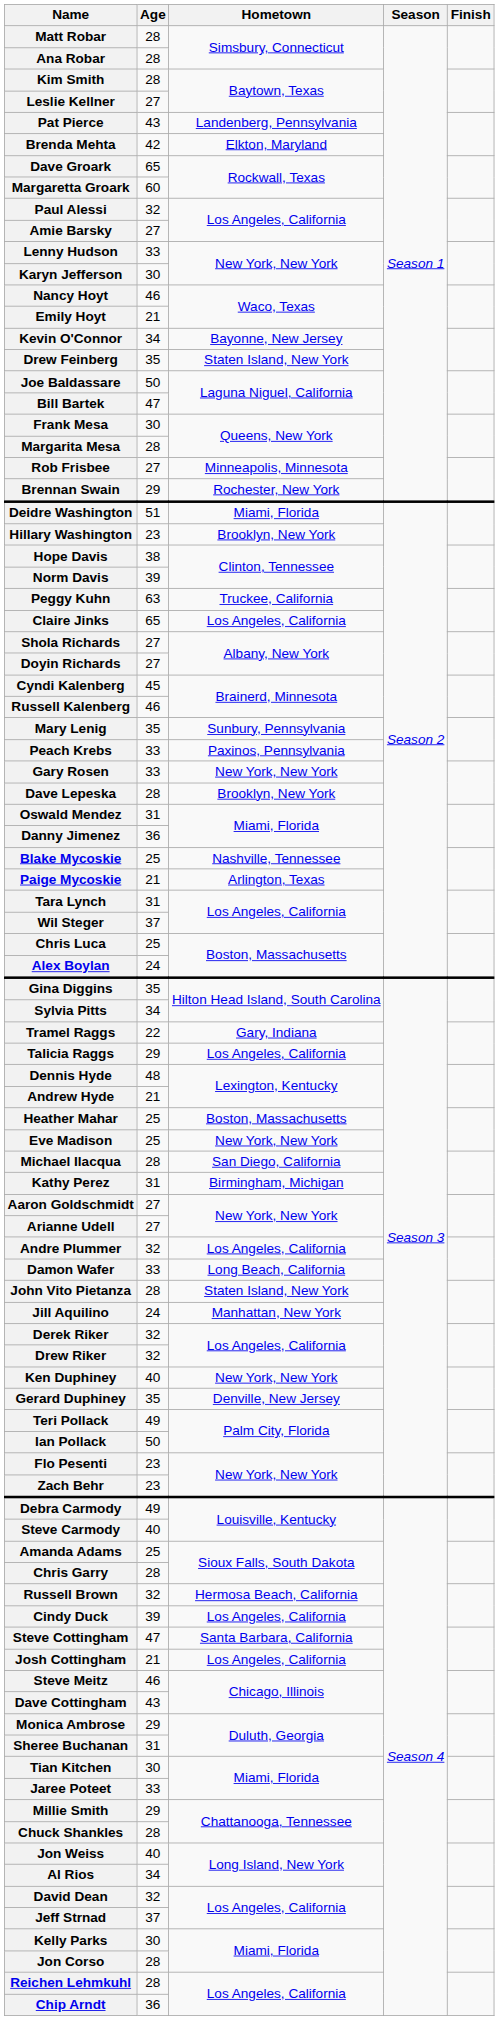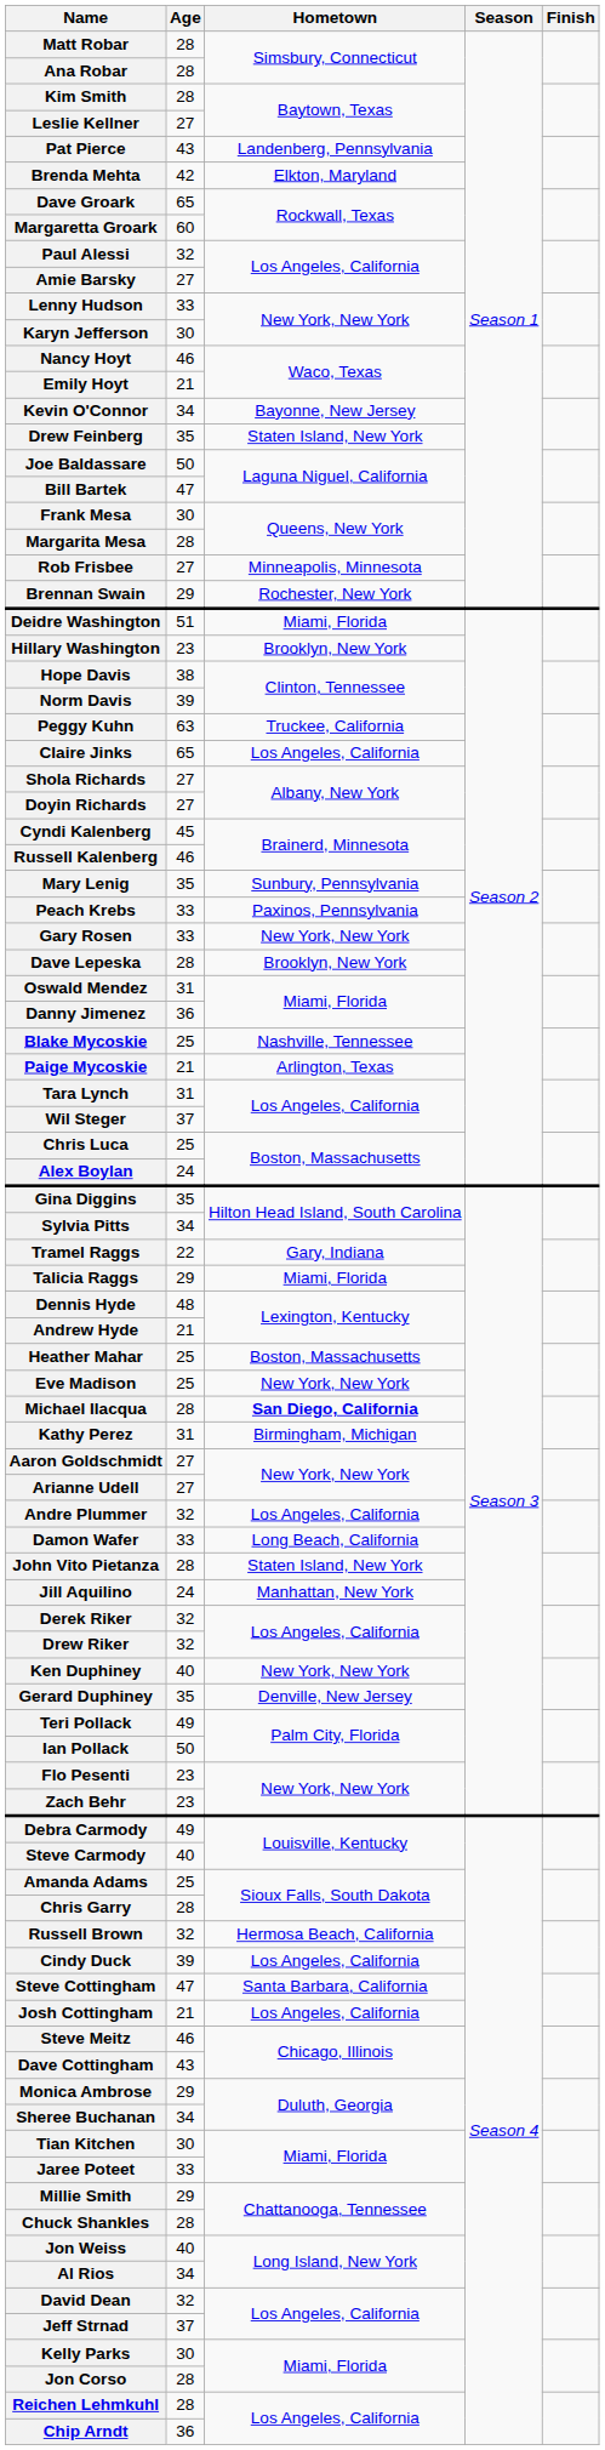 <table class="wikitable sortable" style="text-align:center;">
 <tr>
 <th scope="col">Name</th>
 <th scope="col">Age</th>
 <th scope="col" class=unsortable>Hometown</th>
 <th scope="col" class=unsortable>Season</th>
 <th scope="col">Finish</th>
 </tr>
 <tr>
 <th scope="row">Matt Robar</th>
 <td>28</td>
 <td rowspan="2"><a href='#'>Simsbury, Connecticut</a></td>
 <td rowspan="22"><a href='#'><em>Season 1</em></a></td>
 <td rowspan="2"></td>
 </tr>
 <tr>
 <th scope="row">Ana Robar</th>
 <td>28</td>
 </tr>
 <tr>
 <th scope="row">Kim Smith</th>
 <td>28</td>
 <td rowspan="2"><a href='#'>Baytown, Texas</a></td>
 <td rowspan="2"></td>
 </tr>
 <tr>
 <th scope="row">Leslie Kellner</th>
 <td>27</td>
 </tr>
 <tr>
 <th scope="row">Pat Pierce</th>
 <td>43</td>
 <td><a href='#'>Landenberg, Pennsylvania</a></td>
 <td rowspan="2"></td>
 </tr>
 <tr>
 <th scope="row">Brenda Mehta</th>
 <td>42</td>
 <td><a href='#'>Elkton, Maryland</a></td>
 </tr>
 <tr>
 <th scope="row">Dave Groark</th>
 <td>65</td>
 <td rowspan="2"><a href='#'>Rockwall, Texas</a></td>
 <td rowspan="2"></td>
 </tr>
 <tr>
 <th scope="row">Margaretta Groark</th>
 <td>60</td>
 </tr>
 <tr>
 <th scope="row">Paul Alessi</th>
 <td>32</td>
 <td rowspan="2"><a href='#'>Los Angeles, California</a></td>
 <td rowspan="2"></td>
 </tr>
 <tr>
 <th scope="row">Amie Barsky</th>
 <td>27</td>
 </tr>
 <tr>
 <th scope="row">Lenny Hudson</th>
 <td>33</td>
 <td rowspan="2"><a href='#'>New York, New York</a></td>
 <td rowspan="2"></td>
 </tr>
 <tr>
 <th scope="row">Karyn Jefferson</th>
 <td>30</td>
 </tr>
 <tr>
 <th scope="row">Nancy Hoyt</th>
 <td>46</td>
 <td rowspan="2"><a href='#'>Waco, Texas</a></td>
 <td rowspan="2"></td>
 </tr>
 <tr>
 <th scope="row">Emily Hoyt</th>
 <td>21</td>
 </tr>
 <tr>
 <th scope="row">Kevin O'Connor</th>
 <td>34</td>
 <td><a href='#'>Bayonne, New Jersey</a></td>
 <td rowspan="2"></td>
 </tr>
 <tr>
 <th scope="row">Drew Feinberg</th>
 <td>35</td>
 <td><a href='#'>Staten Island, New York</a></td>
 </tr>
 <tr>
 <th scope="row">Joe Baldassare</th>
 <td>50</td>
 <td rowspan="2"><a href='#'>Laguna Niguel, California</a></td>
 <td rowspan="2"></td>
 </tr>
 <tr>
 <th scope="row">Bill Bartek</th>
 <td>47</td>
 </tr>
 <tr>
 <th scope="row">Frank Mesa</th>
 <td>30</td>
 <td rowspan="2"><a href='#'>Queens, New York</a></td>
 <td rowspan="2"></td>
 </tr>
 <tr>
 <th scope="row">Margarita Mesa</th>
 <td>28</td>
 </tr>
 <tr>
 <th scope="row">Rob Frisbee</th>
 <td>27</td>
 <td><a href='#'>Minneapolis, Minnesota</a></td>
 <td rowspan="2"></td>
 </tr>
 <tr>
 <th scope="row">Brennan Swain</th>
 <td>29</td>
 <td><a href='#'>Rochester, New York</a></td>
 </tr>
 <tr style="border-top:3px solid">
 <th scope="row">Deidre Washington</th>
 <td>51</td>
 <td><a href='#'>Miami, Florida</a></td>
 <td rowspan="22"><a href='#'><em>Season 2</em></a></td>
 <td rowspan="2"></td>
 </tr>
 <tr>
 <th scope="row">Hillary Washington</th>
 <td>23</td>
 <td><a href='#'>Brooklyn, New York</a></td>
 </tr>
 <tr>
 <th scope="row">Hope Davis</th>
 <td>38</td>
 <td rowspan="2"><a href='#'>Clinton, Tennessee</a></td>
 <td rowspan="2"></td>
 </tr>
 <tr>
 <th scope="row">Norm Davis</th>
 <td>39</td>
 </tr>
 <tr>
 <th scope="row">Peggy Kuhn</th>
 <td>63</td>
 <td><a href='#'>Truckee, California</a></td>
 <td rowspan="2"></td>
 </tr>
 <tr>
 <th scope="row">Claire Jinks</th>
 <td>65</td>
 <td><a href='#'>Los Angeles, California</a></td>
 </tr>
 <tr>
 <th scope="row">Shola Richards</th>
 <td>27</td>
 <td rowspan="2"><a href='#'>Albany, New York</a></td>
 <td rowspan="2"></td>
 </tr>
 <tr>
 <th scope="row">Doyin Richards</th>
 <td>27</td>
 </tr>
 <tr>
 <th scope="row">Cyndi Kalenberg</th>
 <td>45</td>
 <td rowspan="2"><a href='#'>Brainerd, Minnesota</a></td>
 <td rowspan="2"></td>
 </tr>
 <tr>
 <th scope="row">Russell Kalenberg</th>
 <td>46</td>
 </tr>
 <tr>
 <th scope="row">Mary Lenig</th>
 <td>35</td>
 <td><a href='#'>Sunbury, Pennsylvania</a></td>
 <td rowspan="2"></td>
 </tr>
 <tr>
 <th scope="row">Peach Krebs</th>
 <td>33</td>
 <td><a href='#'>Paxinos, Pennsylvania</a></td>
 </tr>
 <tr>
 <th scope="row">Gary Rosen</th>
 <td>33</td>
 <td><a href='#'>New York, New York</a></td>
 <td rowspan="2"></td>
 </tr>
 <tr>
 <th scope="row">Dave Lepeska</th>
 <td>28</td>
 <td><a href='#'>Brooklyn, New York</a></td>
 </tr>
 <tr>
 <th scope="row">Oswald Mendez</th>
 <td>31</td>
 <td rowspan="2"><a href='#'>Miami, Florida</a></td>
 <td rowspan="2"></td>
 </tr>
 <tr>
 <th scope="row">Danny Jimenez</th>
 <td>36</td>
 </tr>
 <tr>
 <th scope="row"><a href='#'>Blake Mycoskie</a></th>
 <td>25</td>
 <td><a href='#'>Nashville, Tennessee</a></td>
 <td rowspan="2"></td>
 </tr>
 <tr>
 <th scope="row"><a href='#'>Paige Mycoskie</a></th>
 <td>21</td>
 <td><a href='#'>Arlington, Texas</a></td>
 </tr>
 <tr>
 <th scope="row">Tara Lynch</th>
 <td>31</td>
 <td rowspan="2"><a href='#'>Los Angeles, California</a></td>
 <td rowspan="2"></td>
 </tr>
 <tr>
 <th scope="row">Wil Steger</th>
 <td>37</td>
 </tr>
 <tr>
 <th scope="row">Chris Luca</th>
 <td>25</td>
 <td rowspan="2"><a href='#'>Boston, Massachusetts</a></td>
 <td rowspan="2"></td>
 </tr>
 <tr>
 <th scope="row"><a href='#'>Alex Boylan</a></th>
 <td>24</td>
 </tr>
 <tr style="border-top:3px solid">
 <th scope="row">Gina Diggins</th>
 <td>35</td>
 <td rowspan="2"><a href='#'>Hilton Head Island, South Carolina</a></td>
 <td rowspan="24"><a href='#'><em>Season 3</em></a></td>
 <td rowspan="2"></td>
 </tr>
 <tr>
 <th scope="row">Sylvia Pitts</th>
 <td>34</td>
 </tr>
 <tr>
 <th scope="row">Tramel Raggs</th>
 <td>22</td>
 <td><a href='#'>Gary, Indiana</a></td>
 <td rowspan="2"></td>
 </tr>
 <tr>
 <th scope="row">Talicia Raggs</th>
 <td>29</td>
-<td><a href='#'>Los Angeles, California</a></td>
+<td><a href='#'>Miami, Florida</a></td>
 </tr>
 <tr>
 <th scope="row">Dennis Hyde</th>
 <td>48</td>
 <td rowspan="2"><a href='#'>Lexington, Kentucky</a></td>
 <td rowspan="2"></td>
 </tr>
 <tr>
 <th scope="row">Andrew Hyde</th>
 <td>21</td>
 </tr>
 <tr>
 <th scope="row">Heather Mahar</th>
 <td>25</td>
 <td><a href='#'>Boston, Massachusetts</a></td>
 <td rowspan="2"></td>
 </tr>
 <tr>
 <th scope="row">Eve Madison</th>
 <td>25</td>
 <td><a href='#'>New York, New York</a></td>
 </tr>
 <tr>
 <th scope="row">Michael Ilacqua</th>
 <td>28</td>
-<td><a href='#'>San Diego, California</a></td>
+<td><strong><a href='#'>San Diego, California</a></strong></td>
 <td rowspan="2"></td>
 </tr>
 <tr>
 <th scope="row">Kathy Perez</th>
 <td>31</td>
 <td><a href='#'>Birmingham, Michigan</a></td>
 </tr>
 <tr>
 <th scope="row">Aaron Goldschmidt</th>
 <td>27</td>
 <td rowspan="2"><a href='#'>New York, New York</a></td>
 <td rowspan="2"></td>
 </tr>
 <tr>
 <th scope="row">Arianne Udell</th>
 <td>27</td>
 </tr>
 <tr>
 <th scope="row">Andre Plummer</th>
 <td>32</td>
 <td><a href='#'>Los Angeles, California</a></td>
 <td rowspan="2"></td>
 </tr>
 <tr>
 <th scope="row">Damon Wafer</th>
 <td>33</td>
 <td><a href='#'>Long Beach, California</a></td>
 </tr>
 <tr>
 <th scope="row">John Vito Pietanza</th>
 <td>28</td>
 <td><a href='#'>Staten Island, New York</a></td>
 <td rowspan="2"></td>
 </tr>
 <tr>
 <th scope="row">Jill Aquilino</th>
 <td>24</td>
 <td><a href='#'>Manhattan, New York</a></td>
 </tr>
 <tr>
 <th scope="row">Derek Riker</th>
 <td>32</td>
 <td rowspan="2"><a href='#'>Los Angeles, California</a></td>
 <td rowspan="2"></td>
 </tr>
 <tr>
 <th scope="row">Drew Riker</th>
 <td>32</td>
 </tr>
 <tr>
 <th scope="row">Ken Duphiney</th>
 <td>40</td>
 <td><a href='#'>New York, New York</a></td>
 <td rowspan="2"></td>
 </tr>
 <tr>
 <th scope="row">Gerard Duphiney</th>
 <td>35</td>
 <td><a href='#'>Denville, New Jersey</a></td>
 </tr>
 <tr>
 <th scope="row">Teri Pollack</th>
 <td>49</td>
 <td rowspan="2"><a href='#'>Palm City, Florida</a></td>
 <td rowspan="2"></td>
 </tr>
 <tr>
 <th scope="row">Ian Pollack</th>
 <td>50</td>
 </tr>
 <tr>
 <th scope="row">Flo Pesenti</th>
 <td>23</td>
 <td rowspan="2"><a href='#'>New York, New York</a></td>
 <td rowspan="2"></td>
 </tr>
 <tr>
 <th scope="row">Zach Behr</th>
 <td>23</td>
 </tr>
 <tr style="border-top:3px solid">
 <th scope="row">Debra Carmody</th>
 <td>49</td>
 <td rowspan="2"><a href='#'>Louisville, Kentucky</a></td>
 <td rowspan="24"><a href='#'><em>Season 4</em></a></td>
 <td rowspan="2"></td>
 </tr>
 <tr>
 <th scope="row">Steve Carmody</th>
 <td>40</td>
 </tr>
 <tr>
 <th scope="row">Amanda Adams</th>
 <td>25</td>
 <td rowspan="2"><a href='#'>Sioux Falls, South Dakota</a></td>
 <td rowspan="2"></td>
 </tr>
 <tr>
 <th scope="row">Chris Garry</th>
 <td>28</td>
 </tr>
 <tr>
 <th scope="row">Russell Brown</th>
 <td>32</td>
 <td><a href='#'>Hermosa Beach, California</a></td>
 <td rowspan="2"></td>
 </tr>
 <tr>
 <th scope="row">Cindy Duck</th>
 <td>39</td>
 <td><a href='#'>Los Angeles, California</a></td>
 </tr>
 <tr>
 <th scope="row">Steve Cottingham</th>
 <td>47</td>
 <td><a href='#'>Santa Barbara, California</a></td>
 <td rowspan="2"></td>
 </tr>
 <tr>
 <th scope="row">Josh Cottingham</th>
 <td>21</td>
 <td><a href='#'>Los Angeles, California</a></td>
 </tr>
 <tr>
 <th scope="row">Steve Meitz</th>
 <td>46</td>
 <td rowspan="2"><a href='#'>Chicago, Illinois</a></td>
 <td rowspan="2"></td>
 </tr>
 <tr>
 <th scope="row">Dave Cottingham</th>
 <td>43</td>
 </tr>
 <tr>
 <th scope="row">Monica Ambrose</th>
 <td>29</td>
 <td rowspan="2"><a href='#'>Duluth, Georgia</a></td>
 <td rowspan="2"></td>
 </tr>
 <tr>
 <th scope="row">Sheree Buchanan</th>
-<td>31</td>
+<td>34</td>
 </tr>
 <tr>
 <th scope="row">Tian Kitchen</th>
 <td>30</td>
 <td rowspan="2"><a href='#'>Miami, Florida</a></td>
 <td rowspan="2"></td>
 </tr>
 <tr>
 <th scope="row">Jaree Poteet</th>
 <td>33</td>
 </tr>
 <tr>
 <th scope="row">Millie Smith</th>
 <td>29</td>
 <td rowspan="2"><a href='#'>Chattanooga, Tennessee</a></td>
 <td rowspan="2"></td>
 </tr>
 <tr>
 <th scope="row">Chuck Shankles</th>
 <td>28</td>
 </tr>
 <tr>
 <th scope="row">Jon Weiss</th>
 <td>40</td>
 <td rowspan="2"><a href='#'>Long Island, New York</a></td>
 <td rowspan="2"></td>
 </tr>
 <tr>
 <th scope="row">Al Rios</th>
 <td>34</td>
 </tr>
 <tr>
 <th scope="row">David Dean</th>
 <td>32</td>
 <td rowspan="2"><a href='#'>Los Angeles, California</a></td>
 <td rowspan="2"></td>
 </tr>
 <tr>
 <th scope="row">Jeff Strnad</th>
 <td>37</td>
 </tr>
 <tr>
 <th scope="row">Kelly Parks</th>
 <td>30</td>
 <td rowspan="2"><a href='#'>Miami, Florida</a></td>
 <td rowspan="2"></td>
 </tr>
 <tr>
 <th scope="row">Jon Corso</th>
 <td>28</td>
 </tr>
 <tr>
 <th scope="row"><a href='#'>Reichen Lehmkuhl</a></th>
 <td>28</td>
 <td rowspan="2"><a href='#'>Los Angeles, California</a></td>
 <td rowspan="2"></td>
 </tr>
 <tr>
 <th scope="row"><a href='#'>Chip Arndt</a></th>
 <td>36</td>
 </tr>
 </table>
